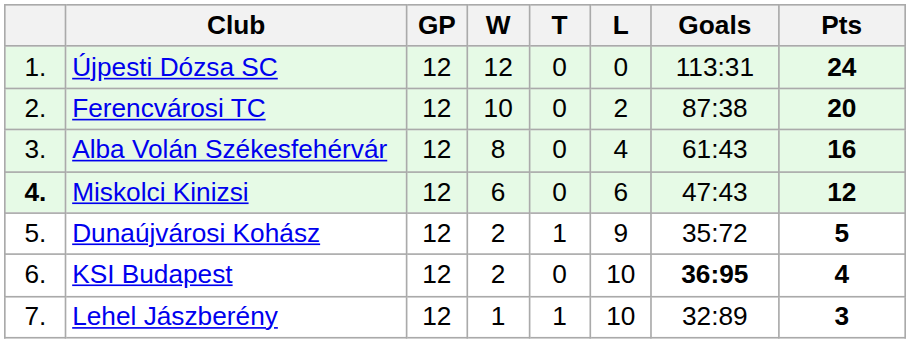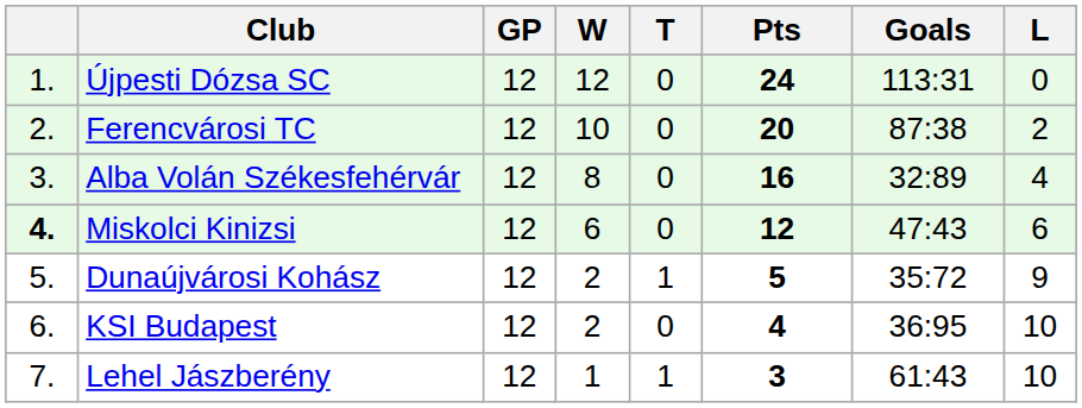 <table class="wikitable">
 <tr>
 <th width="30"></th>
 <th width="200">Club</th>
 <th width="30">GP</th>
 <th width="30">W</th>
 <th width="30">T</th>
+<th width="70">Pts</th>
+<th width="70">Goals</th>
 <th width="30">L</th>
-<th width="70">Goals</th>
-<th width="70">Pts</th>
 </tr>
 <tr bgcolor="#e6fae6" align="center">
 <td>1.</td>
 <td align="left"><a href='#'>Újpesti Dózsa SC</a></td>
 <td>12</td>
 <td>12</td>
 <td>0</td>
+<td><strong>24</strong></td>
+<td>113:31</td>
 <td>0</td>
-<td>113:31</td>
-<td><strong>24</strong></td>
 </tr>
 <tr bgcolor="#e6fae6" align="center">
 <td>2.</td>
 <td align="left"><a href='#'>Ferencvárosi TC</a></td>
 <td>12</td>
 <td>10</td>
 <td>0</td>
+<td><strong>20</strong></td>
+<td>87:38</td>
 <td>2</td>
-<td>87:38</td>
-<td><strong>20</strong></td>
 </tr>
 <tr bgcolor="#e6fae6" align="center">
 <td>3.</td>
 <td align="left"><a href='#'>Alba Volán Székesfehérvár</a></td>
 <td>12</td>
 <td>8</td>
 <td>0</td>
+<td><strong>16</strong></td>
+<td>32:89</td>
 <td>4</td>
-<td>61:43</td>
-<td><strong>16</strong></td>
 </tr>
 <tr bgcolor="#e6fae6" align="center">
 <td><strong>4.</strong></td>
 <td align="left"><a href='#'>Miskolci Kinizsi</a></td>
 <td>12</td>
 <td>6</td>
 <td>0</td>
+<td><strong>12</strong></td>
+<td>47:43</td>
 <td>6</td>
-<td>47:43</td>
-<td><strong>12</strong></td>
 </tr>
 <tr bgcolor="#FFFFFF" align="center">
 <td>5.</td>
 <td align="left"><a href='#'>Dunaújvárosi Kohász</a></td>
 <td>12</td>
 <td>2</td>
 <td>1</td>
+<td><strong>5</strong></td>
+<td>35:72</td>
 <td>9</td>
-<td>35:72</td>
-<td><strong>5</strong></td>
 </tr>
 <tr bgcolor="#FFFFFF" align="center">
 <td>6.</td>
 <td align="left"><a href='#'>KSI Budapest</a></td>
 <td>12</td>
 <td>2</td>
 <td>0</td>
+<td><strong>4</strong></td>
+<td>36:95</td>
 <td>10</td>
-<td><strong>36:95</strong></td>
-<td><strong>4</strong></td>
 </tr>
 <tr bgcolor="#FFFFFF" align="center">
 <td>7.</td>
 <td align="left"><a href='#'>Lehel Jászberény</a></td>
 <td>12</td>
 <td>1</td>
 <td>1</td>
+<td><strong>3</strong></td>
+<td>61:43</td>
 <td>10</td>
-<td>32:89</td>
-<td><strong>3</strong></td>
 </tr>
 </table>
